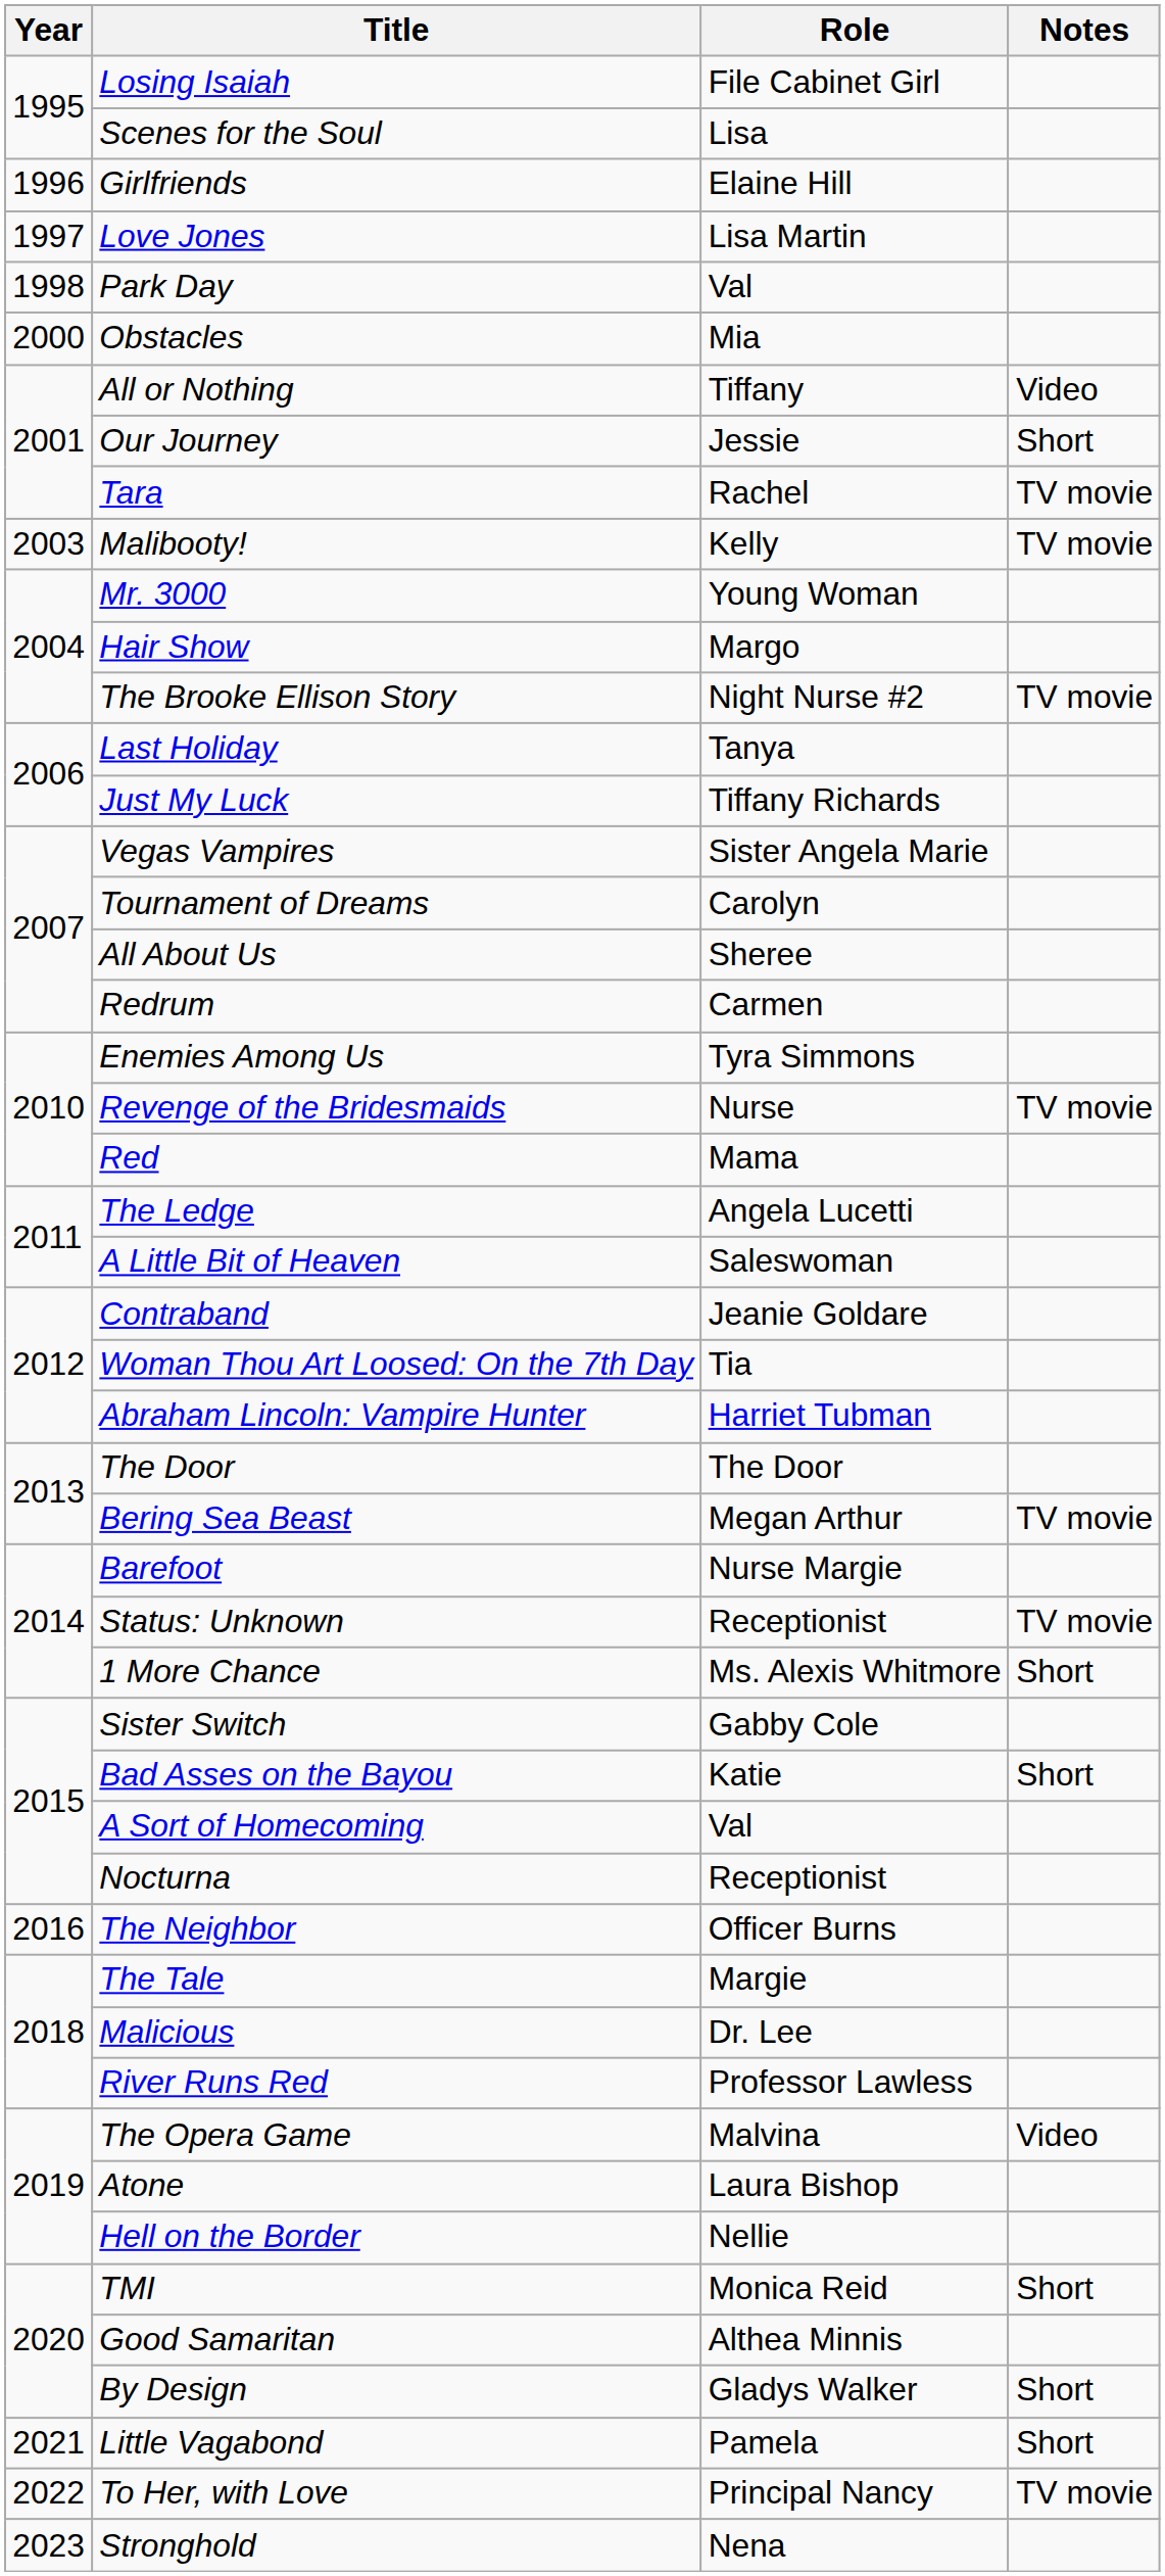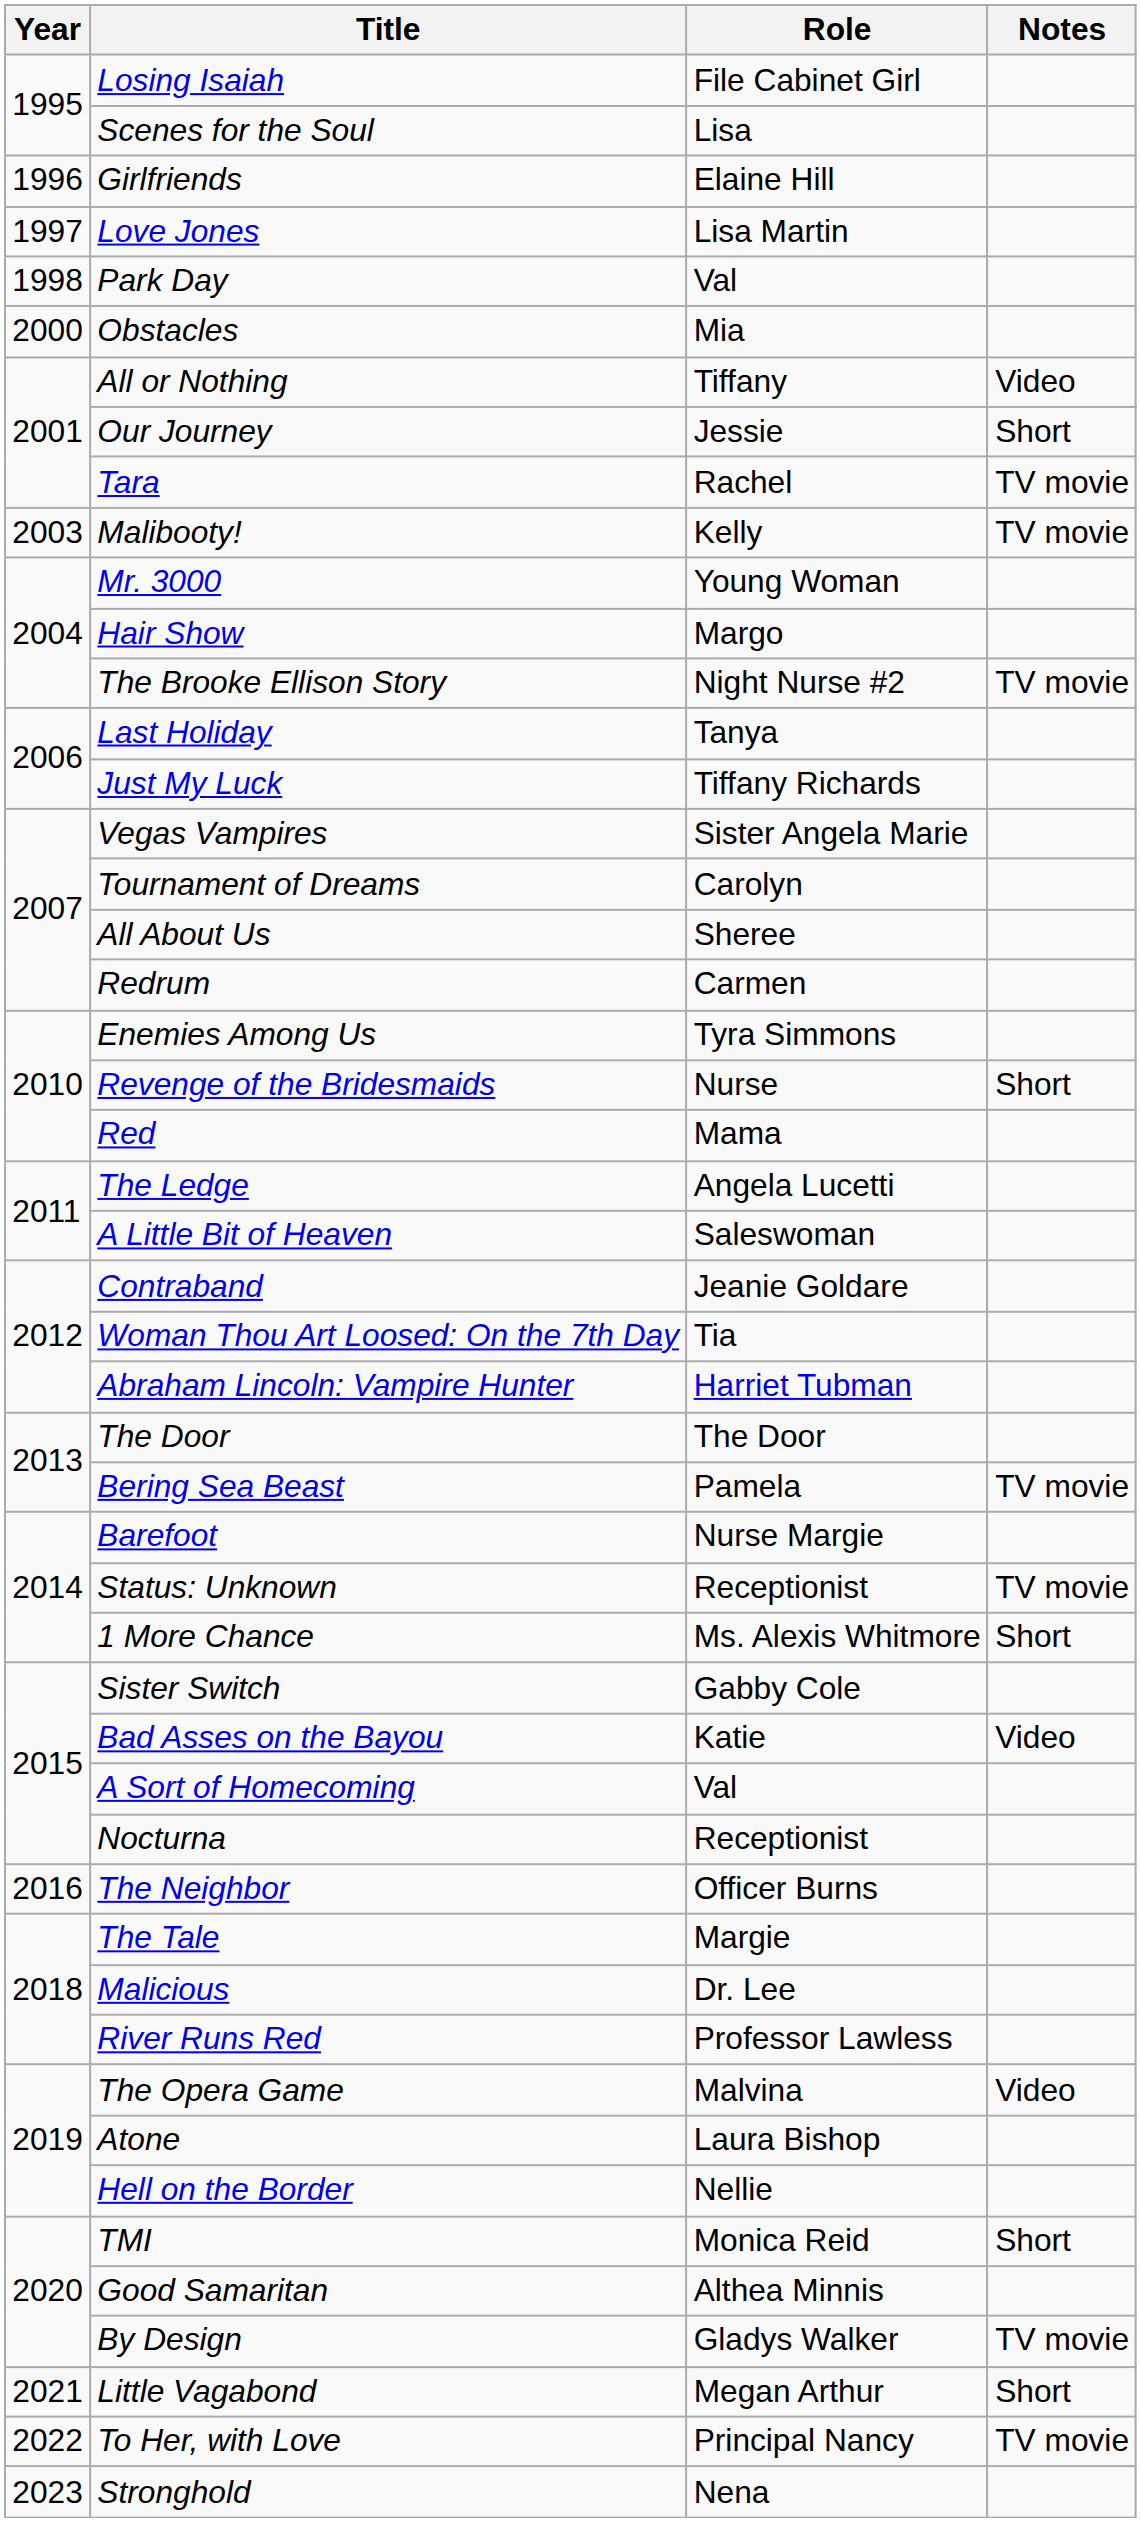 <table class="wikitable sortable">
 <tr>
 <th>Year</th>
 <th>Title</th>
 <th>Role</th>
 <th>Notes</th>
 </tr>
 <tr>
 <td rowspan="2">1995</td>
 <td><em><a href='#'>Losing Isaiah</a></em></td>
 <td>File Cabinet Girl</td>
 <td></td>
 </tr>
 <tr>
 <td><em>Scenes for the Soul</em></td>
 <td>Lisa</td>
 <td></td>
 </tr>
 <tr>
 <td>1996</td>
 <td><em>Girlfriends</em></td>
 <td>Elaine Hill</td>
 <td></td>
 </tr>
 <tr>
 <td>1997</td>
 <td><em><a href='#'>Love Jones</a></em></td>
 <td>Lisa Martin</td>
 <td></td>
 </tr>
 <tr>
 <td>1998</td>
 <td><em>Park Day</em></td>
 <td>Val</td>
 <td></td>
 </tr>
 <tr>
 <td>2000</td>
 <td><em>Obstacles</em></td>
 <td>Mia</td>
 <td></td>
 </tr>
 <tr>
 <td rowspan="3">2001</td>
 <td><em>All or Nothing</em></td>
 <td>Tiffany</td>
 <td>Video</td>
 </tr>
 <tr>
 <td><em>Our Journey</em></td>
 <td>Jessie</td>
 <td>Short</td>
 </tr>
 <tr>
 <td><em><a href='#'>Tara</a></em></td>
 <td>Rachel</td>
 <td>TV movie</td>
 </tr>
 <tr>
 <td>2003</td>
 <td><em>Malibooty!</em></td>
 <td>Kelly</td>
 <td>TV movie</td>
 </tr>
 <tr>
 <td rowspan="3">2004</td>
 <td><em><a href='#'>Mr. 3000</a></em></td>
 <td>Young Woman</td>
 <td></td>
 </tr>
 <tr>
 <td><em><a href='#'>Hair Show</a></em></td>
 <td>Margo</td>
 <td></td>
 </tr>
 <tr>
 <td><em>The Brooke Ellison Story</em></td>
 <td>Night Nurse #2</td>
 <td>TV movie</td>
 </tr>
 <tr>
 <td rowspan="2">2006</td>
 <td><em><a href='#'>Last Holiday</a></em></td>
 <td>Tanya</td>
 <td></td>
 </tr>
 <tr>
 <td><em><a href='#'>Just My Luck</a></em></td>
 <td>Tiffany Richards</td>
 <td></td>
 </tr>
 <tr>
 <td rowspan="4">2007</td>
 <td><em>Vegas Vampires</em></td>
 <td>Sister Angela Marie</td>
 <td></td>
 </tr>
 <tr>
 <td><em>Tournament of Dreams</em></td>
 <td>Carolyn</td>
 <td></td>
 </tr>
 <tr>
 <td><em>All About Us</em></td>
 <td>Sheree</td>
 <td></td>
 </tr>
 <tr>
 <td><em>Redrum</em></td>
 <td>Carmen</td>
 <td></td>
 </tr>
 <tr>
 <td rowspan="3">2010</td>
 <td><em>Enemies Among Us</em></td>
 <td>Tyra Simmons</td>
 <td></td>
 </tr>
 <tr>
 <td><em><a href='#'>Revenge of the Bridesmaids</a></em></td>
 <td>Nurse</td>
-<td>TV movie</td>
+<td>Short</td>
 </tr>
 <tr>
 <td><em><a href='#'>Red</a></em></td>
 <td>Mama</td>
 <td></td>
 </tr>
 <tr>
 <td rowspan="2">2011</td>
 <td><em><a href='#'>The Ledge</a></em></td>
 <td>Angela Lucetti</td>
 <td></td>
 </tr>
 <tr>
 <td><em><a href='#'>A Little Bit of Heaven</a></em></td>
 <td>Saleswoman</td>
 <td></td>
 </tr>
 <tr>
 <td rowspan="3">2012</td>
 <td><em><a href='#'>Contraband</a></em></td>
 <td>Jeanie Goldare</td>
 <td></td>
 </tr>
 <tr>
 <td><em><a href='#'>Woman Thou Art Loosed: On the 7th Day</a></em></td>
 <td>Tia</td>
 <td></td>
 </tr>
 <tr>
 <td><em><a href='#'>Abraham Lincoln: Vampire Hunter</a></em></td>
 <td><a href='#'>Harriet Tubman</a></td>
 <td></td>
 </tr>
 <tr>
 <td rowspan="2">2013</td>
 <td><em>The Door</em></td>
 <td>The Door</td>
 <td></td>
 </tr>
 <tr>
 <td><em><a href='#'>Bering Sea Beast</a></em></td>
-<td>Megan Arthur</td>
+<td>Pamela</td>
 <td>TV movie</td>
 </tr>
 <tr>
 <td rowspan="3">2014</td>
 <td><em><a href='#'>Barefoot</a></em></td>
 <td>Nurse Margie</td>
 <td></td>
 </tr>
 <tr>
 <td><em>Status: Unknown</em></td>
 <td>Receptionist</td>
 <td>TV movie</td>
 </tr>
 <tr>
 <td><em>1 More Chance</em></td>
 <td>Ms. Alexis Whitmore</td>
 <td>Short</td>
 </tr>
 <tr>
 <td rowspan="4">2015</td>
 <td><em>Sister Switch</em></td>
 <td>Gabby Cole</td>
 <td></td>
 </tr>
 <tr>
 <td><em><a href='#'>Bad Asses on the Bayou</a></em></td>
 <td>Katie</td>
-<td>Short</td>
+<td>Video</td>
 </tr>
 <tr>
 <td><em><a href='#'>A Sort of Homecoming</a></em></td>
 <td>Val</td>
 <td></td>
 </tr>
 <tr>
 <td><em>Nocturna</em></td>
 <td>Receptionist</td>
 <td></td>
 </tr>
 <tr>
 <td>2016</td>
 <td><em><a href='#'>The Neighbor</a></em></td>
 <td>Officer Burns</td>
 <td></td>
 </tr>
 <tr>
 <td rowspan="3">2018</td>
 <td><em><a href='#'>The Tale</a></em></td>
 <td>Margie</td>
 <td></td>
 </tr>
 <tr>
 <td><em><a href='#'>Malicious</a></em></td>
 <td>Dr. Lee</td>
 <td></td>
 </tr>
 <tr>
 <td><em><a href='#'>River Runs Red</a></em></td>
 <td>Professor Lawless</td>
 <td></td>
 </tr>
 <tr>
 <td rowspan="3">2019</td>
 <td><em>The Opera Game</em></td>
 <td>Malvina</td>
 <td>Video</td>
 </tr>
 <tr>
 <td><em>Atone</em></td>
 <td>Laura Bishop</td>
 <td></td>
 </tr>
 <tr>
 <td><em><a href='#'>Hell on the Border</a></em></td>
 <td>Nellie</td>
 <td></td>
 </tr>
 <tr>
 <td rowspan="3">2020</td>
 <td><em>TMI</em></td>
 <td>Monica Reid</td>
 <td>Short</td>
 </tr>
 <tr>
 <td><em>Good Samaritan</em></td>
 <td>Althea Minnis</td>
 <td></td>
 </tr>
 <tr>
 <td><em>By Design</em></td>
 <td>Gladys Walker</td>
-<td>Short</td>
+<td>TV movie</td>
 </tr>
 <tr>
 <td>2021</td>
 <td><em>Little Vagabond</em></td>
-<td>Pamela</td>
+<td>Megan Arthur</td>
 <td>Short</td>
 </tr>
 <tr>
 <td>2022</td>
 <td><em>To Her, with Love</em></td>
 <td>Principal Nancy</td>
 <td>TV movie</td>
 </tr>
 <tr>
 <td>2023</td>
 <td><em>Stronghold</em></td>
 <td>Nena</td>
 <td></td>
 </tr>
 </table>
